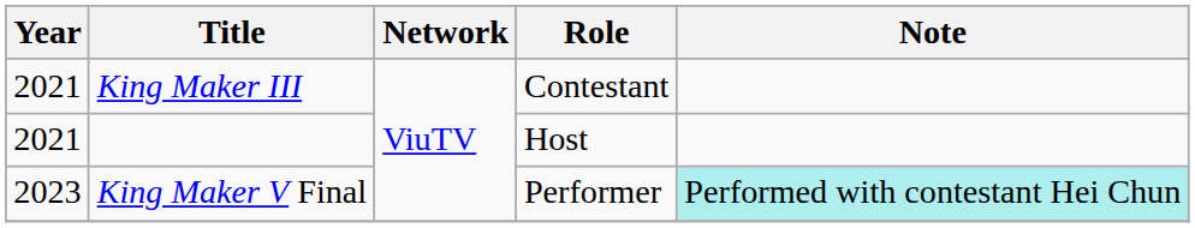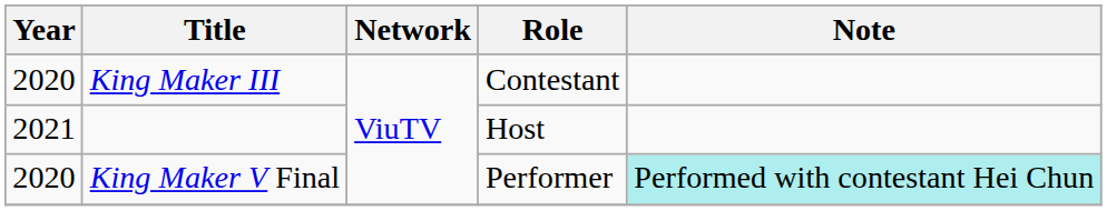 <table class="wikitable plainrowheaders">
 <tr>
 <th scope="col">Year</th>
 <th scope="col">Title</th>
 <th scope="col">Network</th>
 <th scope="col">Role</th>
 <th scope="col">Note</th>
 </tr>
 <tr>
-<td>2021</td>
+<td>2020</td>
 <td><em><a href='#'>King Maker III</a></em></td>
 <td rowspan="3"><a href='#'>ViuTV</a></td>
 <td>Contestant</td>
 <td></td>
 </tr>
 <tr>
 <td>2021</td>
 <td><em></em></td>
 <td>Host</td>
 <td></td>
 </tr>
 <tr>
-<td>2023</td>
+<td>2020</td>
 <td><em><a href='#'>King Maker V</a></em> Final</td>
 <td>Performer</td>
 <td style="background: paleturquoise;">Performed with contestant Hei Chun</td>
 </tr>
 <tr>
 </tr>
 </table>
